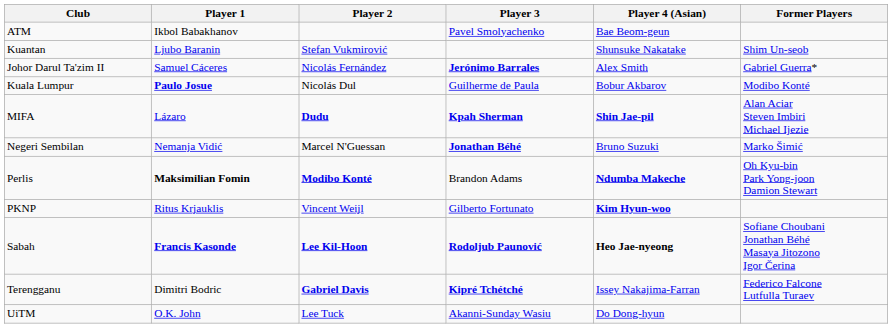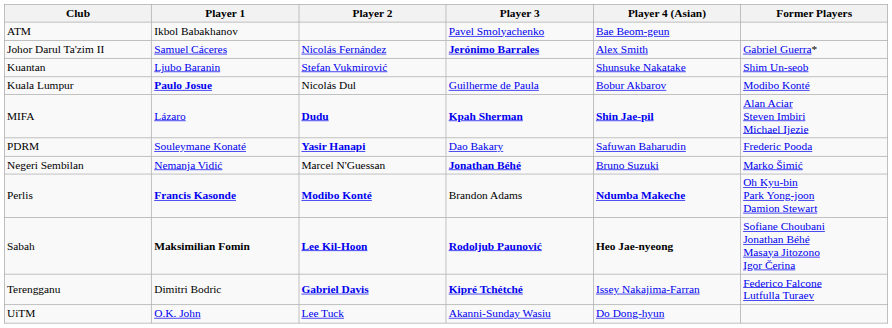 <table class="wikitable sortable">
 <tr>
 <th style="width:200px;">Club</th>
 <th style="width:200px;">Player 1</th>
 <th style="width:200px;">Player 2</th>
 <th style="width:200px;">Player 3</th>
 <th style="width:200px;">Player 4 (Asian)</th>
 <th style="width:200px;">Former Players </th>
 </tr>
 <tr>
 <td>ATM</td>
 <td> Ikbol Babakhanov</td>
 <td> </td>
 <td> <a href='#'>Pavel Smolyachenko</a></td>
 <td> <a href='#'>Bae Beom-geun</a></td>
 <td></td>
 </tr>
 <tr>
+<td>Johor Darul Ta'zim II</td>
+<td> <a href='#'>Samuel Cáceres</a></td>
+<td> <a href='#'>Nicolás Fernández</a></td>
+<td> <strong><a href='#'>Jerónimo Barrales</a></strong></td>
+<td> <a href='#'>Alex Smith</a></td>
+<td> <a href='#'>Gabriel Guerra</a>*</td>
+</tr>
+<tr>
 <td>Kuantan</td>
 <td> <a href='#'>Ljubo Baranin</a></td>
 <td> <a href='#'>Stefan Vukmirović</a></td>
 <td></td>
 <td> <a href='#'>Shunsuke Nakatake</a></td>
 <td> <a href='#'>Shim Un-seob</a></td>
-</tr>
-<tr>
-<td>Johor Darul Ta'zim II</td>
-<td> <a href='#'>Samuel Cáceres</a></td>
-<td> <a href='#'>Nicolás Fernández</a></td>
-<td> <strong><a href='#'>Jerónimo Barrales</a></strong></td>
-<td> <a href='#'>Alex Smith</a></td>
-<td> <a href='#'>Gabriel Guerra</a>*</td>
 </tr>
 <tr>
 <td>Kuala Lumpur</td>
 <td> <strong><a href='#'>Paulo Josue</a></strong></td>
 <td> Nicolás Dul</td>
 <td> <a href='#'>Guilherme de Paula</a></td>
 <td> <a href='#'>Bobur Akbarov</a></td>
 <td> <a href='#'>Modibo Konté</a></td>
 </tr>
 <tr>
 <td>MIFA</td>
 <td> <a href='#'>Lázaro</a></td>
 <td> <strong><a href='#'>Dudu</a></strong></td>
 <td> <strong><a href='#'>Kpah Sherman</a></strong></td>
 <td> <strong><a href='#'>Shin Jae-pil</a></strong></td>
 <td> <a href='#'>Alan Aciar</a> <br>  <a href='#'>Steven Imbiri</a><br> <a href='#'>Michael Ijezie</a></td>
 </tr>
 <tr>
+<td>PDRM</td>
+<td> <a href='#'>Souleymane Konaté</a></td>
+<td> <strong><a href='#'>Yasir Hanapi</a></strong></td>
+<td> <a href='#'>Dao Bakary</a></td>
+<td> <a href='#'>Safuwan Baharudin</a></td>
+<td> <a href='#'>Frederic Pooda</a></td>
+</tr>
+<tr>
 <td>Negeri Sembilan</td>
 <td> <a href='#'>Nemanja Vidić</a></td>
 <td> Marcel N'Guessan</td>
 <td> <strong><a href='#'>Jonathan Béhé</a></strong></td>
 <td> <a href='#'>Bruno Suzuki</a></td>
 <td> <a href='#'>Marko Šimić</a></td>
 </tr>
 <tr>
 <td>Perlis</td>
-<td> <strong>Maksimilian Fomin</strong></td>
+<td> <strong><a href='#'>Francis Kasonde</a></strong></td>
 <td> <strong><a href='#'>Modibo Konté</a></strong></td>
 <td> Brandon Adams</td>
 <td> <strong><a href='#'>Ndumba Makeche</a></strong></td>
 <td> <a href='#'>Oh Kyu-bin</a><br> <a href='#'>Park Yong-joon</a><br> <a href='#'>Damion Stewart</a></td>
 </tr>
 <tr>
-<td>PKNP</td>
-<td> <a href='#'>Ritus Krjauklis</a></td>
-<td> <a href='#'>Vincent Weijl</a></td>
-<td> <a href='#'>Gilberto Fortunato</a></td>
-<td> <strong><a href='#'>Kim Hyun-woo</a></strong></td>
-<td></td>
-</tr>
-<tr>
 <td>Sabah</td>
-<td> <strong><a href='#'>Francis Kasonde</a></strong></td>
+<td> <strong>Maksimilian Fomin</strong></td>
 <td> <strong><a href='#'>Lee Kil-Hoon</a></strong></td>
 <td> <strong><a href='#'>Rodoljub Paunović</a></strong></td>
 <td> <strong>Heo Jae-nyeong</strong></td>
 <td> <a href='#'>Sofiane Choubani</a><br> <a href='#'>Jonathan Béhé</a><br> <a href='#'>Masaya Jitozono</a><br> <a href='#'>Igor Čerina</a></td>
 </tr>
 <tr>
 <td>Terengganu</td>
 <td> Dimitri Bodric</td>
 <td> <strong><a href='#'>Gabriel Davis</a></strong></td>
 <td> <strong><a href='#'>Kipré Tchétché</a></strong></td>
 <td>  <a href='#'>Issey Nakajima-Farran</a></td>
 <td> <a href='#'>Federico Falcone</a><br> <a href='#'>Lutfulla Turaev</a></td>
 </tr>
 <tr>
 <td>UiTM</td>
 <td> <a href='#'>O.K. John</a></td>
 <td> <a href='#'>Lee Tuck</a></td>
 <td> <a href='#'>Akanni-Sunday Wasiu</a></td>
 <td> <a href='#'>Do Dong-hyun</a></td>
 <td></td>
 </tr>
 </table>
